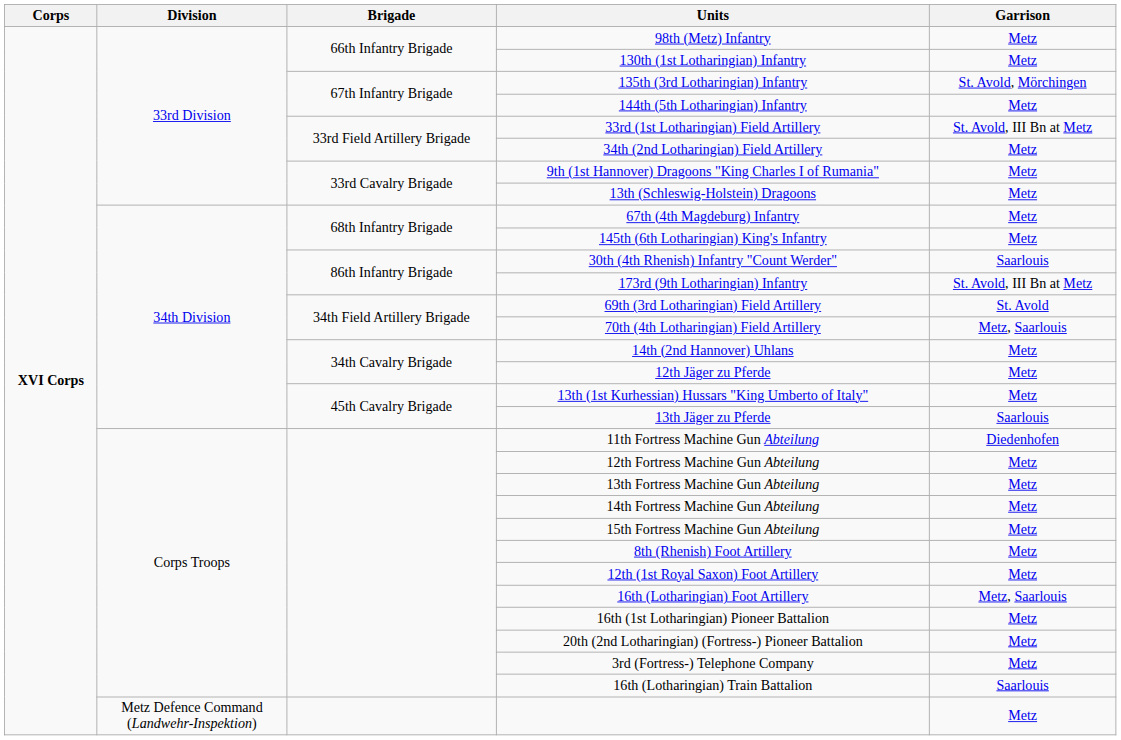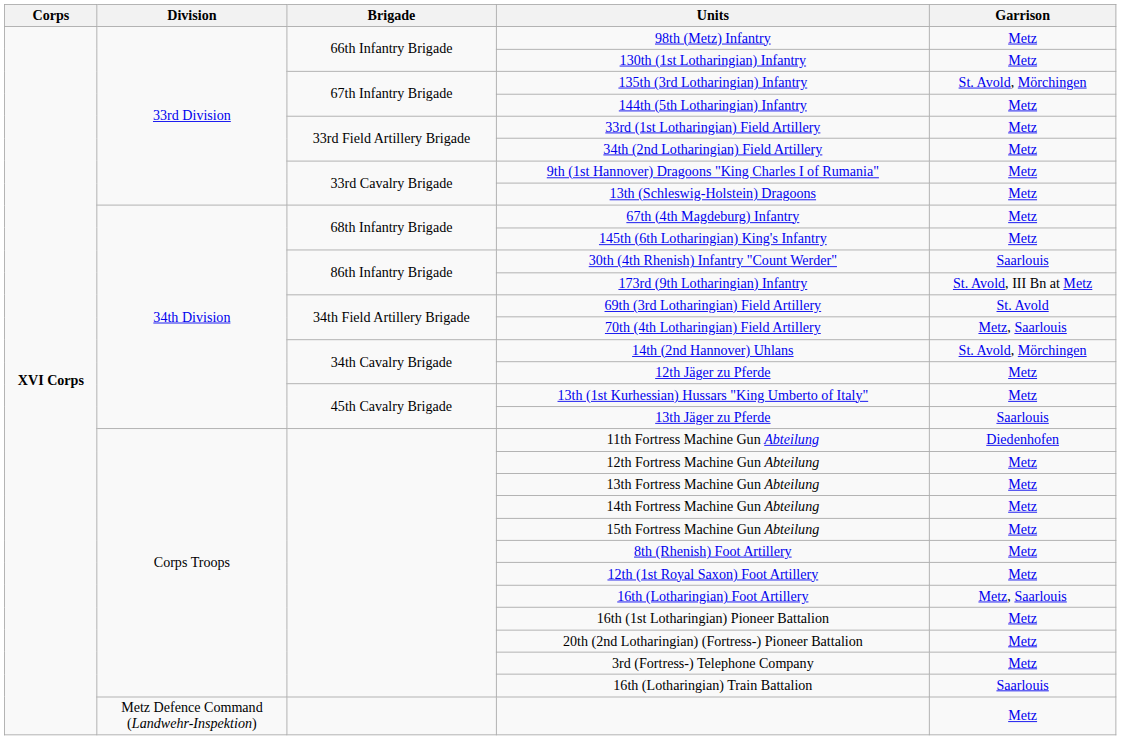 <table class="wikitable collapsible collapsed" style="text-align:center; width:100%;">
 <tr>
 <th>Corps</th>
 <th>Division</th>
 <th>Brigade</th>
 <th>Units</th>
 <th>Garrison</th>
 </tr>
 <tr>
 <td ROWSPAN=31><strong>XVI Corps</strong></td>
 <td ROWSPAN=8><a href='#'>33rd Division</a></td>
 <td ROWSPAN=2>66th Infantry Brigade</td>
 <td><a href='#'>98th (Metz) Infantry</a></td>
 <td><a href='#'>Metz</a></td>
 </tr>
 <tr>
 <td><a href='#'>130th (1st Lotharingian) Infantry</a></td>
 <td><a href='#'>Metz</a></td>
 </tr>
 <tr>
 <td ROWSPAN=2>67th Infantry Brigade</td>
 <td><a href='#'>135th (3rd Lotharingian) Infantry</a></td>
 <td><a href='#'>St. Avold</a>, <a href='#'>Mörchingen</a></td>
 </tr>
 <tr>
 <td><a href='#'>144th (5th Lotharingian) Infantry</a></td>
 <td><a href='#'>Metz</a></td>
 </tr>
 <tr>
 <td ROWSPAN=2>33rd Field Artillery Brigade</td>
 <td><a href='#'>33rd (1st Lotharingian) Field Artillery</a></td>
-<td><a href='#'>St. Avold</a>, III Bn at <a href='#'>Metz</a></td>
+<td><a href='#'>Metz</a></td>
 </tr>
 <tr>
 <td><a href='#'>34th (2nd Lotharingian) Field Artillery</a></td>
 <td><a href='#'>Metz</a></td>
 </tr>
 <tr>
 <td ROWSPAN=2>33rd Cavalry Brigade</td>
 <td><a href='#'>9th (1st Hannover) Dragoons "King Charles I of Rumania"</a></td>
 <td><a href='#'>Metz</a></td>
 </tr>
 <tr>
 <td><a href='#'>13th (Schleswig-Holstein) Dragoons</a></td>
 <td><a href='#'>Metz</a></td>
 </tr>
 <tr>
 <td ROWSPAN=10><a href='#'>34th Division</a></td>
 <td ROWSPAN=2>68th Infantry Brigade</td>
 <td><a href='#'>67th (4th Magdeburg) Infantry</a></td>
 <td><a href='#'>Metz</a></td>
 </tr>
 <tr>
 <td><a href='#'>145th (6th Lotharingian) King's Infantry</a></td>
 <td><a href='#'>Metz</a></td>
 </tr>
 <tr>
 <td ROWSPAN=2>86th Infantry Brigade</td>
 <td><a href='#'>30th (4th Rhenish) Infantry "Count Werder"</a></td>
 <td><a href='#'>Saarlouis</a></td>
 </tr>
 <tr>
 <td><a href='#'>173rd (9th Lotharingian) Infantry</a></td>
 <td><a href='#'>St. Avold</a>, III Bn at <a href='#'>Metz</a></td>
 </tr>
 <tr>
 <td ROWSPAN=2>34th Field Artillery Brigade</td>
 <td><a href='#'>69th (3rd Lotharingian) Field Artillery</a></td>
 <td><a href='#'>St. Avold</a></td>
 </tr>
 <tr>
 <td><a href='#'>70th (4th Lotharingian) Field Artillery</a></td>
 <td><a href='#'>Metz</a>, <a href='#'>Saarlouis</a></td>
 </tr>
 <tr>
 <td ROWSPAN=2>34th Cavalry Brigade</td>
 <td><a href='#'>14th (2nd Hannover) Uhlans</a></td>
-<td><a href='#'>Metz</a></td>
+<td><a href='#'>St. Avold</a>, <a href='#'>Mörchingen</a></td>
 </tr>
 <tr>
 <td><a href='#'>12th Jäger zu Pferde</a></td>
 <td><a href='#'>Metz</a></td>
 </tr>
 <tr>
 <td ROWSPAN=2>45th Cavalry Brigade</td>
 <td><a href='#'>13th (1st Kurhessian) Hussars "King Umberto of Italy"</a></td>
 <td><a href='#'>Metz</a></td>
 </tr>
 <tr>
 <td><a href='#'>13th Jäger zu Pferde</a></td>
 <td><a href='#'>Saarlouis</a></td>
 </tr>
 <tr>
 <td ROWSPAN=12>Corps Troops</td>
 <td ROWSPAN=12></td>
 <td>11th Fortress Machine Gun <em><a href='#'>Abteilung</a></em></td>
 <td><a href='#'>Diedenhofen</a></td>
 </tr>
 <tr>
 <td>12th Fortress Machine Gun <em>Abteilung</em></td>
 <td><a href='#'>Metz</a></td>
 </tr>
 <tr>
 <td>13th Fortress Machine Gun <em>Abteilung</em></td>
 <td><a href='#'>Metz</a></td>
 </tr>
 <tr>
 <td>14th Fortress Machine Gun <em>Abteilung</em></td>
 <td><a href='#'>Metz</a></td>
 </tr>
 <tr>
 <td>15th Fortress Machine Gun <em>Abteilung</em></td>
 <td><a href='#'>Metz</a></td>
 </tr>
 <tr>
 <td><a href='#'>8th (Rhenish) Foot Artillery</a></td>
 <td><a href='#'>Metz</a></td>
 </tr>
 <tr>
 <td><a href='#'>12th (1st Royal Saxon) Foot Artillery</a></td>
 <td><a href='#'>Metz</a></td>
 </tr>
 <tr>
 <td><a href='#'>16th (Lotharingian) Foot Artillery</a></td>
 <td><a href='#'>Metz</a>, <a href='#'>Saarlouis</a></td>
 </tr>
 <tr>
 <td>16th (1st Lotharingian) Pioneer Battalion</td>
 <td><a href='#'>Metz</a></td>
 </tr>
 <tr>
 <td>20th (2nd Lotharingian) (Fortress-) Pioneer Battalion</td>
 <td><a href='#'>Metz</a></td>
 </tr>
 <tr>
 <td>3rd (Fortress-) Telephone Company</td>
 <td><a href='#'>Metz</a></td>
 </tr>
 <tr>
 <td>16th (Lotharingian) Train Battalion</td>
 <td><a href='#'>Saarlouis</a></td>
 </tr>
 <tr>
 <td>Metz Defence Command<br>(<em>Landwehr-Inspektion</em>)</td>
 <td></td>
 <td></td>
 <td><a href='#'>Metz</a></td>
 </tr>
 </table>
